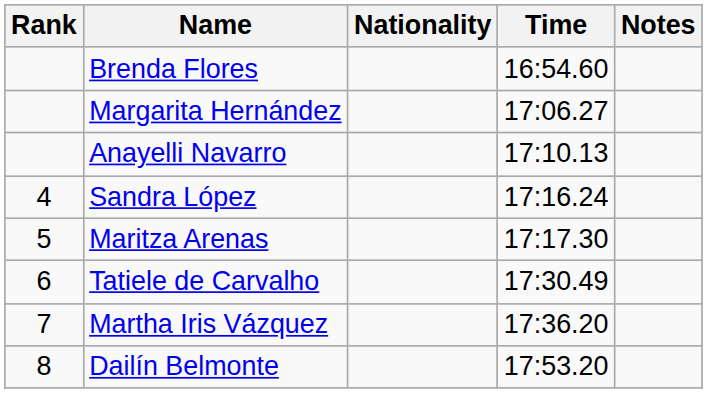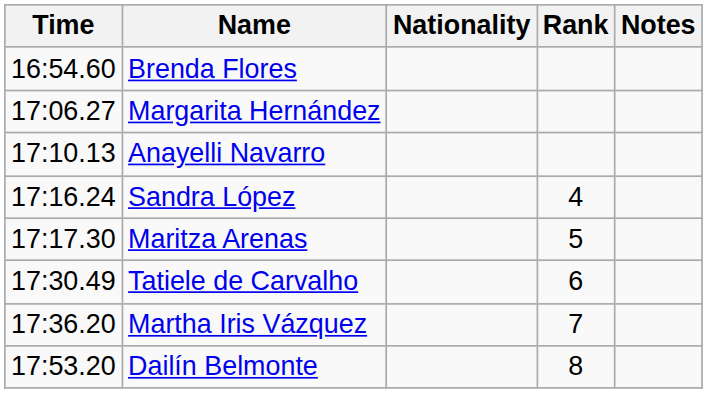 <table class="wikitable sortable" style="text-align:center">
 <tr>
-<th>Rank</th>
+<th>Time</th>
 <th>Name</th>
 <th>Nationality</th>
-<th>Time</th>
+<th>Rank</th>
 <th>Notes</th>
 </tr>
 <tr>
-<td></td>
+<td>16:54.60</td>
 <td align=left><a href='#'>Brenda Flores</a></td>
 <td></td>
-<td>16:54.60</td>
+<td></td>
 <td></td>
 </tr>
 <tr>
-<td></td>
+<td>17:06.27</td>
 <td align=left><a href='#'>Margarita Hernández</a></td>
 <td></td>
-<td>17:06.27</td>
+<td></td>
 <td></td>
 </tr>
 <tr>
-<td></td>
+<td>17:10.13</td>
 <td align=left><a href='#'>Anayelli Navarro</a></td>
 <td></td>
-<td>17:10.13</td>
+<td></td>
 <td></td>
 </tr>
 <tr>
-<td>4</td>
+<td>17:16.24</td>
 <td align=left><a href='#'>Sandra López</a></td>
 <td></td>
-<td>17:16.24</td>
+<td>4</td>
 <td></td>
 </tr>
 <tr>
-<td>5</td>
+<td>17:17.30</td>
 <td align=left><a href='#'>Maritza Arenas</a></td>
 <td></td>
-<td>17:17.30</td>
+<td>5</td>
 <td></td>
 </tr>
 <tr>
-<td>6</td>
+<td>17:30.49</td>
 <td align=left><a href='#'>Tatiele de Carvalho</a></td>
 <td></td>
-<td>17:30.49</td>
+<td>6</td>
 <td></td>
 </tr>
 <tr>
-<td>7</td>
+<td>17:36.20</td>
 <td align=left><a href='#'>Martha Iris Vázquez</a></td>
 <td></td>
-<td>17:36.20</td>
+<td>7</td>
 <td></td>
 </tr>
 <tr>
-<td>8</td>
+<td>17:53.20</td>
 <td align=left><a href='#'>Dailín Belmonte</a></td>
 <td></td>
-<td>17:53.20</td>
+<td>8</td>
 <td></td>
 </tr>
 </table>
